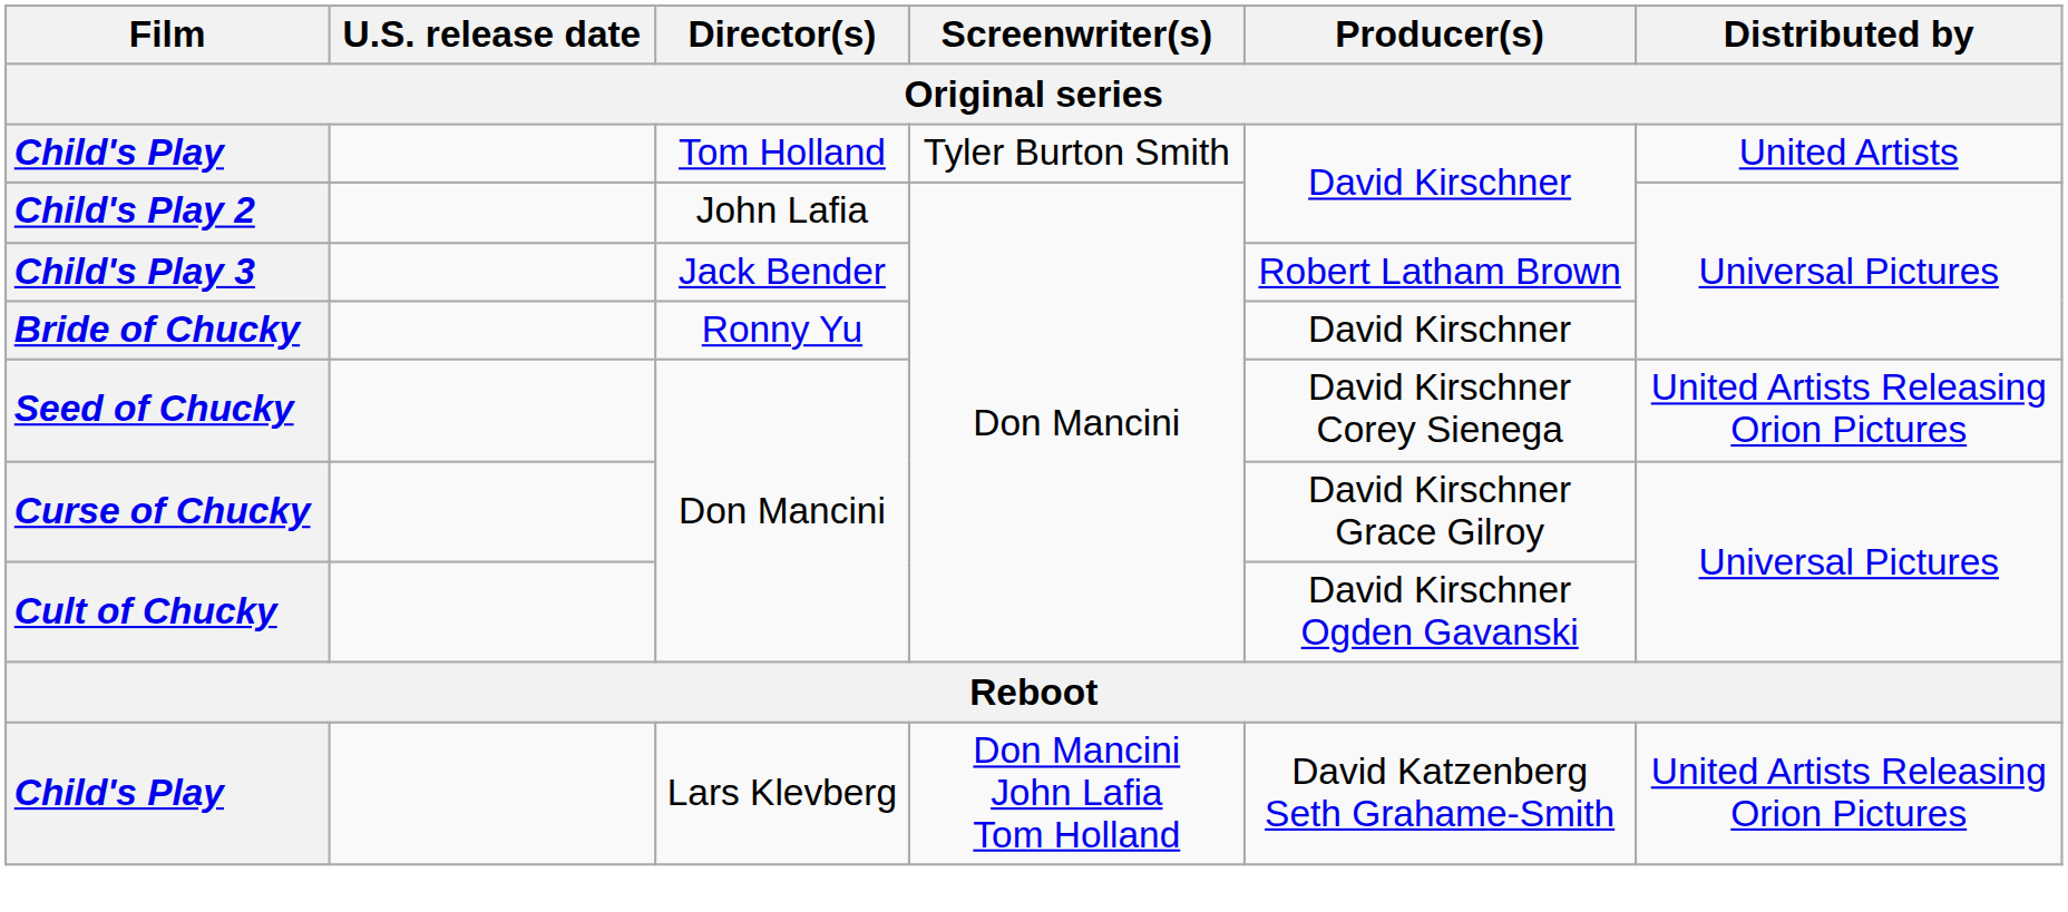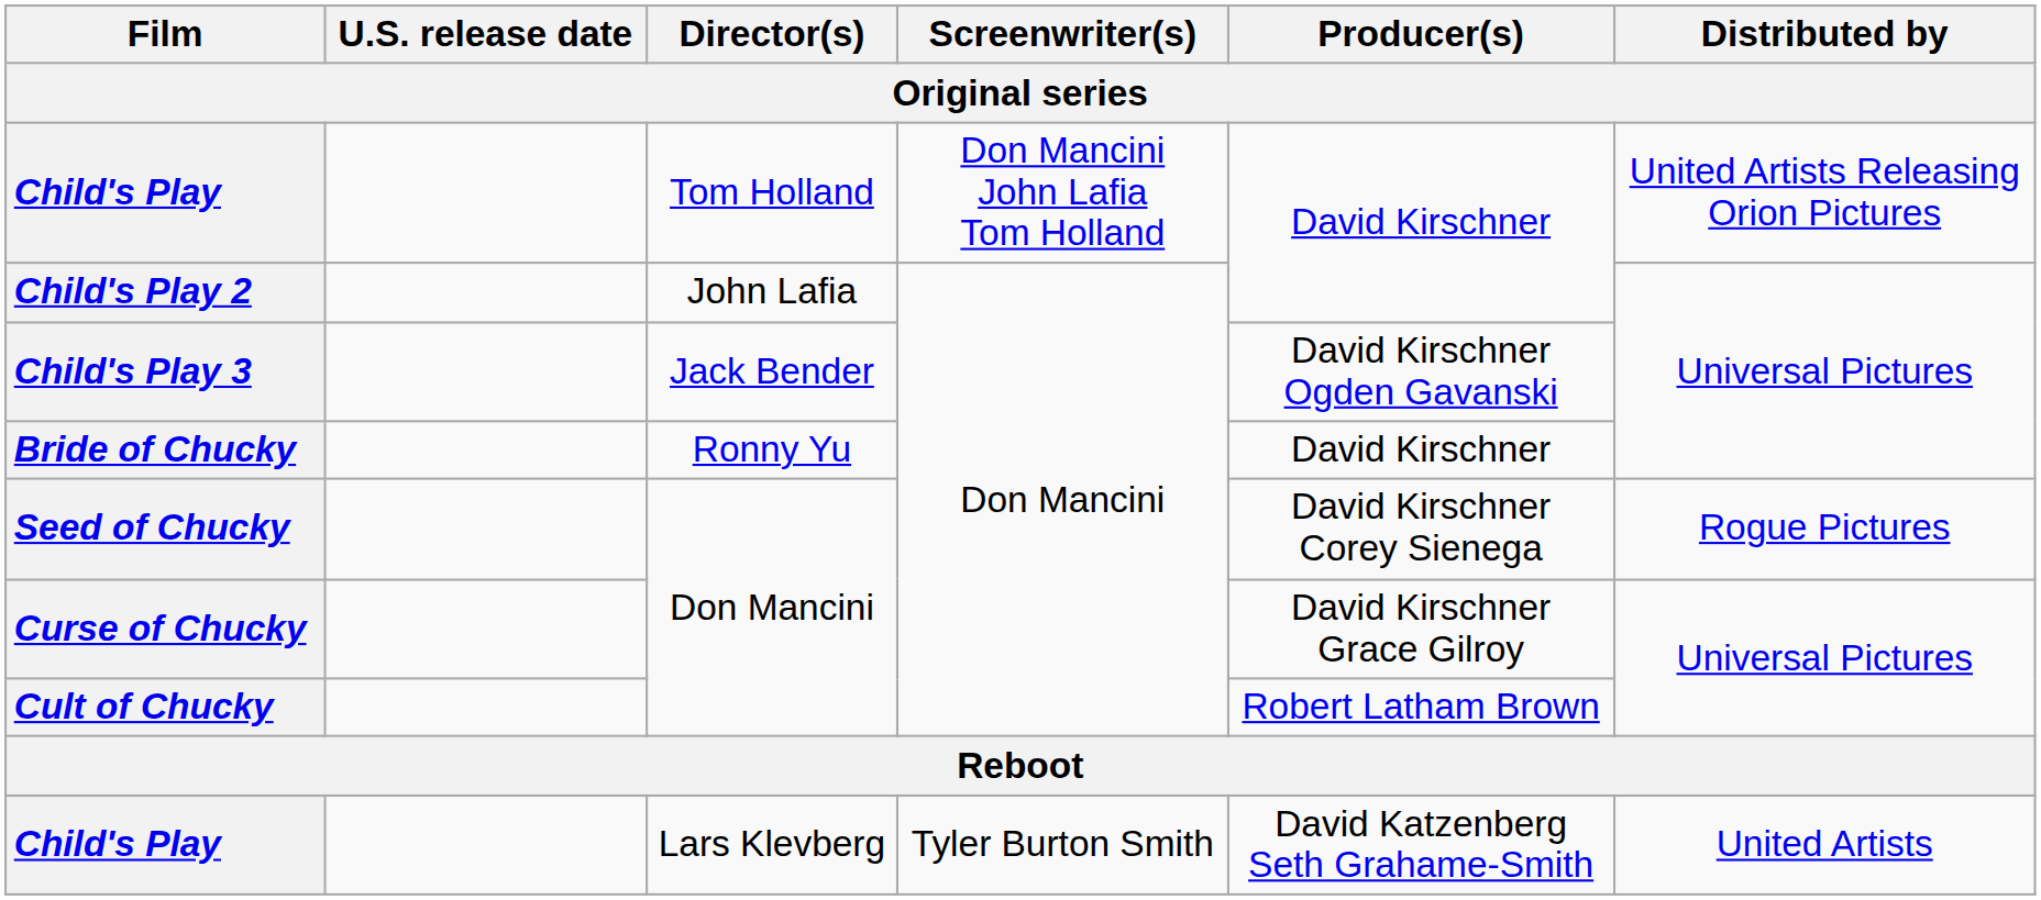 <table class="wikitable plainrowheaders" style="text-align:center" width=100%>
 <tr>
 <th scope="col">Film</th>
 <th scope="col">U.S. release date</th>
 <th scope="col">Director(s)</th>
 <th scope="col">Screenwriter(s)</th>
 <th scope="col">Producer(s)</th>
 <th Scope="col">Distributed by</th>
 </tr>
 <tr>
 <th colspan="6">Original series</th>
 </tr>
 <tr>
 <th scope="row" style="text-align:left"><em><a href='#'>Child's Play</a></em></th>
 <td></td>
 <td><a href='#'>Tom Holland</a></td>
-<td>Tyler Burton Smith</td>
+<td><a href='#'>Don Mancini</a><br><a href='#'>John Lafia</a><br><a href='#'>Tom Holland</a></td>
 <td rowspan="2"><a href='#'>David Kirschner</a></td>
-<td><a href='#'>United Artists</a></td>
+<td><a href='#'>United Artists Releasing</a><br><a href='#'>Orion Pictures</a></td>
 </tr>
 <tr>
 <th scope="row" style="text-align:left"><em><a href='#'>Child's Play 2</a></em></th>
 <td></td>
 <td>John Lafia</td>
 <td rowspan="6">Don Mancini</td>
 <td rowspan="3"><a href='#'>Universal Pictures</a></td>
 </tr>
 <tr>
 <th scope="row" style="text-align:left"><em><a href='#'>Child's Play 3</a></em></th>
 <td></td>
 <td><a href='#'>Jack Bender</a></td>
-<td><a href='#'>Robert Latham Brown</a></td>
+<td>David Kirschner<br><a href='#'>Ogden Gavanski</a></td>
 </tr>
 <tr>
 <th scope="row" style="text-align:left"><em><a href='#'>Bride of Chucky</a></em></th>
 <td></td>
 <td><a href='#'>Ronny Yu</a></td>
 <td>David Kirschner</td>
 </tr>
 <tr>
 <th scope="row" style="text-align:left"><em><a href='#'>Seed of Chucky</a></em></th>
 <td></td>
 <td rowspan="3">Don Mancini</td>
 <td>David Kirschner<br>Corey Sienega</td>
-<td><a href='#'>United Artists Releasing</a><br><a href='#'>Orion Pictures</a></td>
+<td><a href='#'>Rogue Pictures</a></td>
 </tr>
 <tr>
 <th scope="row" style="text-align:left"><em><a href='#'>Curse of Chucky</a></em></th>
 <td></td>
 <td>David Kirschner<br>Grace Gilroy</td>
 <td rowspan="2"><a href='#'>Universal Pictures</a></td>
 </tr>
 <tr>
 <th scope="row" style="text-align:left"><em><a href='#'>Cult of Chucky</a></em></th>
 <td></td>
-<td>David Kirschner<br><a href='#'>Ogden Gavanski</a></td>
+<td><a href='#'>Robert Latham Brown</a></td>
 </tr>
 <tr>
 <th colspan="6">Reboot</th>
 </tr>
 <tr>
 <th scope="row" style="text-align:left"><em><a href='#'>Child's Play</a></em></th>
 <td></td>
 <td>Lars Klevberg</td>
-<td><a href='#'>Don Mancini</a><br><a href='#'>John Lafia</a><br><a href='#'>Tom Holland</a></td>
+<td>Tyler Burton Smith</td>
 <td>David Katzenberg<br><a href='#'>Seth Grahame-Smith</a></td>
-<td><a href='#'>United Artists Releasing</a><br><a href='#'>Orion Pictures</a></td>
+<td><a href='#'>United Artists</a></td>
 </tr>
 </table>
